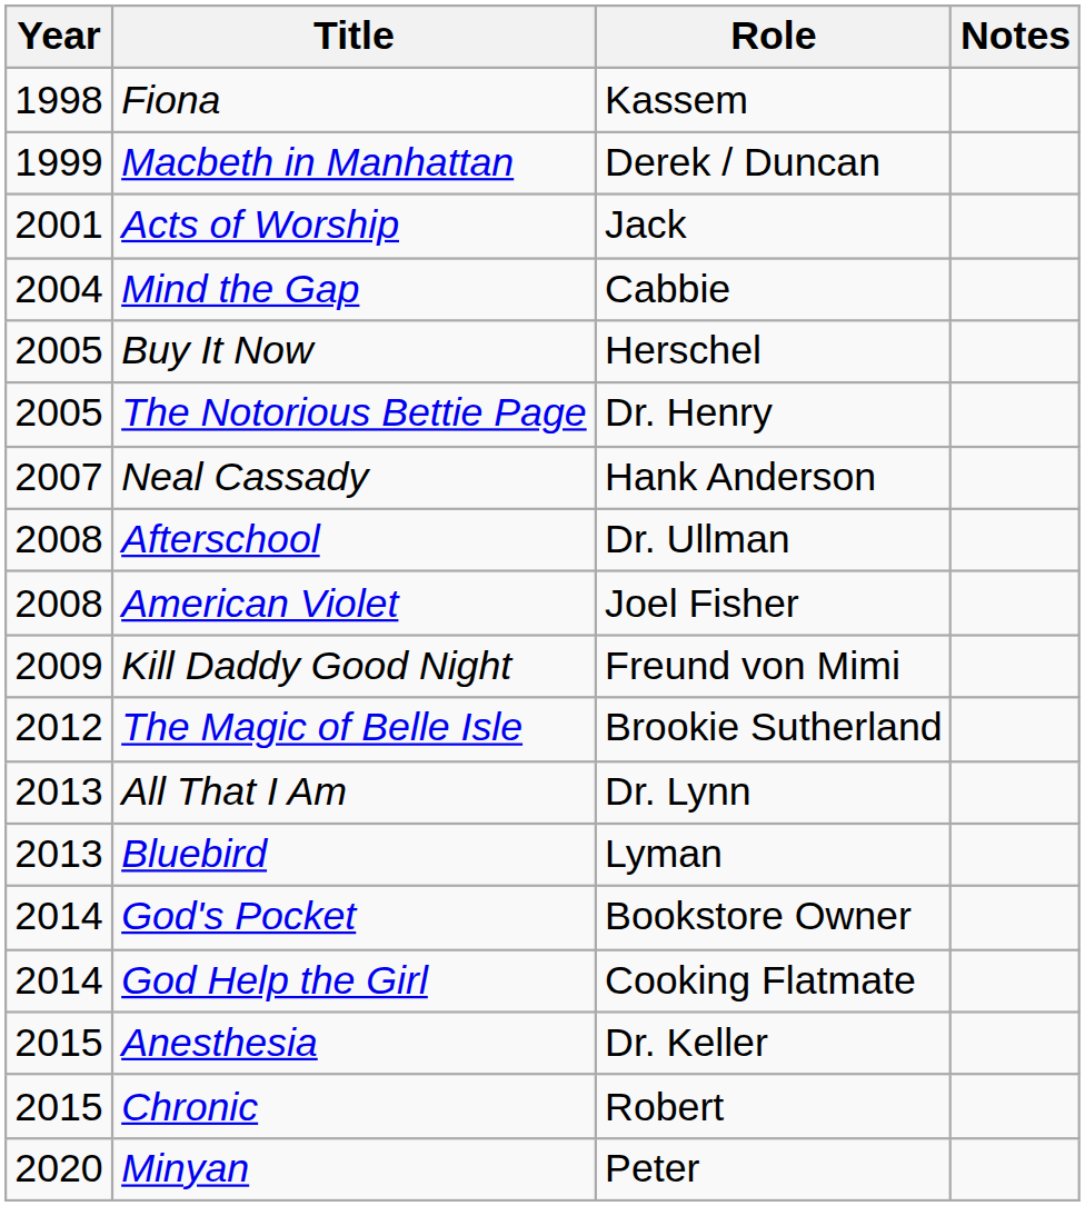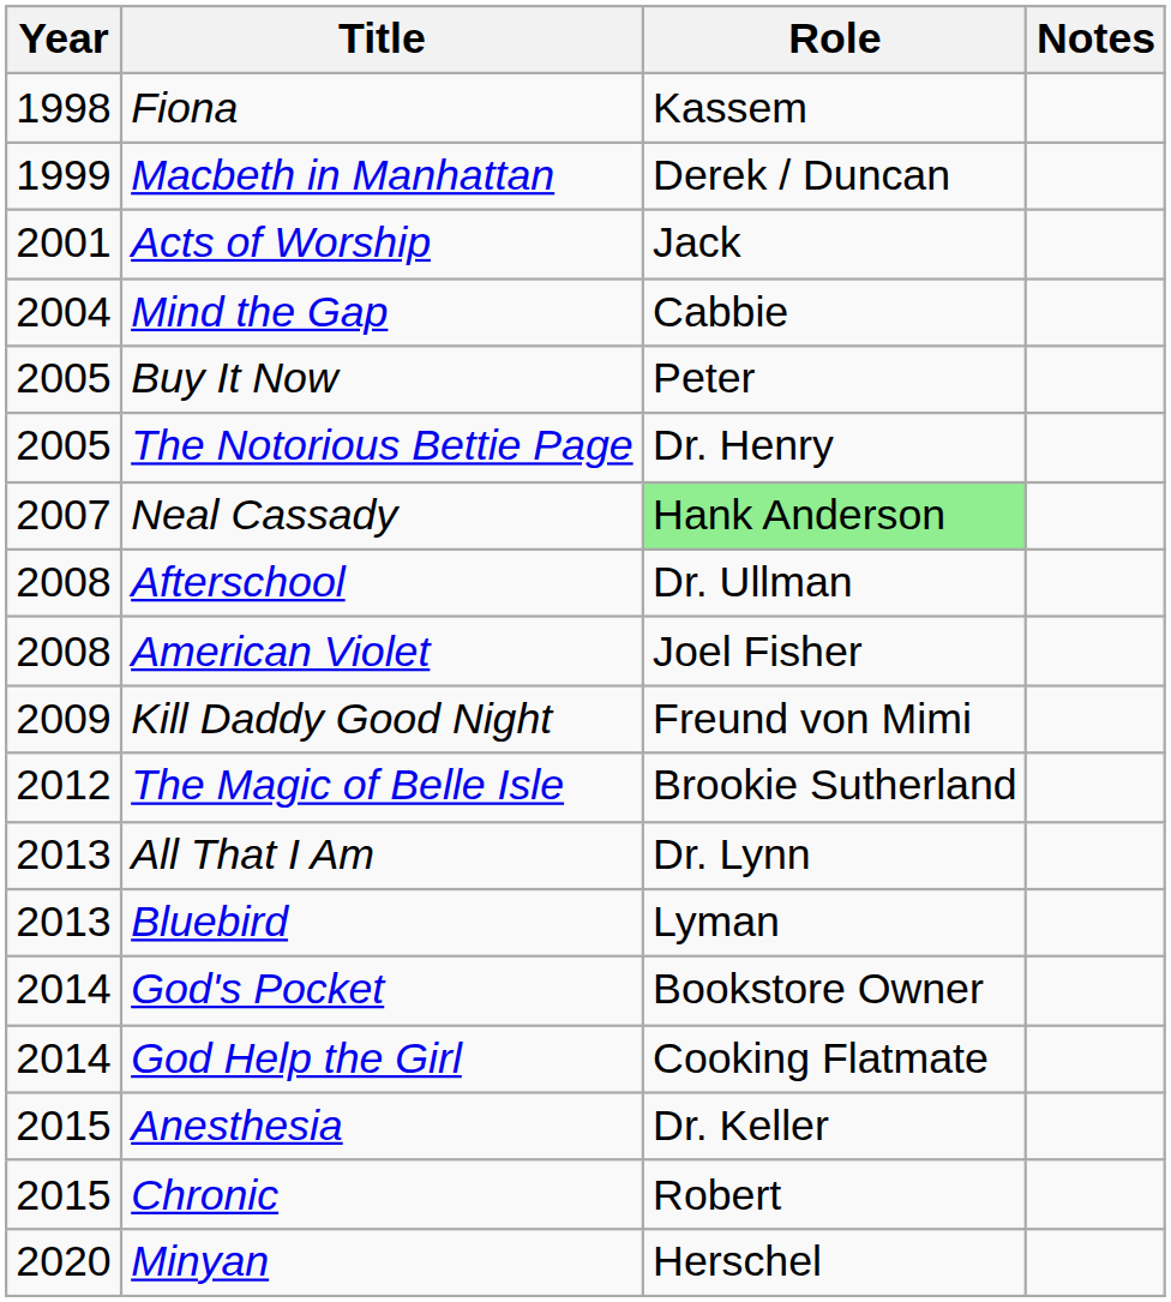 <table class="wikitable sortable">
 <tr>
 <th>Year</th>
 <th>Title</th>
 <th>Role</th>
 <th>Notes</th>
 </tr>
 <tr>
 <td>1998</td>
 <td><em>Fiona</em></td>
 <td>Kassem</td>
 <td></td>
 </tr>
 <tr>
 <td>1999</td>
 <td><em><a href='#'>Macbeth in Manhattan</a></em></td>
 <td>Derek / Duncan</td>
 <td></td>
 </tr>
 <tr>
 <td>2001</td>
 <td><a href='#'><em>Acts of Worship</em></a></td>
 <td>Jack</td>
 <td></td>
 </tr>
 <tr>
 <td>2004</td>
 <td><a href='#'><em>Mind the Gap</em></a></td>
 <td>Cabbie</td>
 <td></td>
 </tr>
 <tr>
 <td>2005</td>
 <td><em>Buy It Now</em></td>
-<td>Herschel</td>
+<td>Peter</td>
 <td></td>
 </tr>
 <tr>
 <td>2005</td>
 <td><em><a href='#'>The Notorious Bettie Page</a></em></td>
 <td>Dr. Henry</td>
 <td></td>
 </tr>
 <tr>
 <td>2007</td>
 <td><em>Neal Cassady</em></td>
-<td>Hank Anderson</td>
+<td style="background: lightgreen;">Hank Anderson</td>
 <td></td>
 </tr>
 <tr>
 <td>2008</td>
 <td><em><a href='#'>Afterschool</a></em></td>
 <td>Dr. Ullman</td>
 <td></td>
 </tr>
 <tr>
 <td>2008</td>
 <td><em><a href='#'>American Violet</a></em></td>
 <td>Joel Fisher</td>
 <td></td>
 </tr>
 <tr>
 <td>2009</td>
 <td><em>Kill Daddy Good Night</em></td>
 <td>Freund von Mimi</td>
 <td></td>
 </tr>
 <tr>
 <td>2012</td>
 <td><em><a href='#'>The Magic of Belle Isle</a></em></td>
 <td>Brookie Sutherland</td>
 <td></td>
 </tr>
 <tr>
 <td>2013</td>
 <td><em>All That I Am</em></td>
 <td>Dr. Lynn</td>
 <td></td>
 </tr>
 <tr>
 <td>2013</td>
 <td><a href='#'><em>Bluebird</em></a></td>
 <td>Lyman</td>
 <td></td>
 </tr>
 <tr>
 <td>2014</td>
 <td><em><a href='#'>God's Pocket</a></em></td>
 <td>Bookstore Owner</td>
 <td></td>
 </tr>
 <tr>
 <td>2014</td>
 <td><a href='#'><em>God Help the Girl</em></a></td>
 <td>Cooking Flatmate</td>
 <td></td>
 </tr>
 <tr>
 <td>2015</td>
 <td><a href='#'><em>Anesthesia</em></a></td>
 <td>Dr. Keller</td>
 <td></td>
 </tr>
 <tr>
 <td>2015</td>
 <td><a href='#'><em>Chronic</em></a></td>
 <td>Robert</td>
 <td></td>
 </tr>
 <tr>
 <td>2020</td>
 <td><a href='#'><em>Minyan</em></a></td>
-<td>Peter</td>
+<td>Herschel</td>
 <td></td>
 </tr>
 </table>
